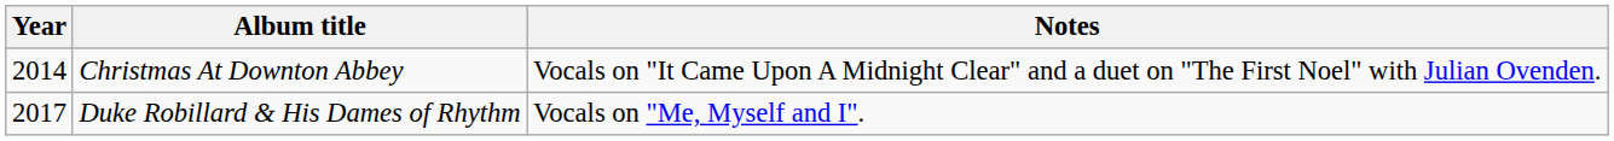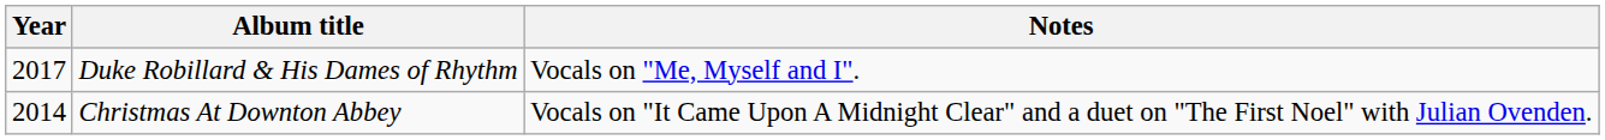 <table class=wikitable>
 <tr>
 <th>Year</th>
 <th>Album title</th>
 <th>Notes</th>
 </tr>
 <tr>
+<td>2017</td>
+<td><em>Duke Robillard & His Dames of Rhythm</em></td>
+<td>Vocals on <a href='#'>"Me, Myself and I"</a>.</td>
+</tr>
+<tr>
 <td>2014</td>
 <td><em>Christmas At Downton Abbey</em></td>
 <td>Vocals on "It Came Upon A Midnight Clear" and a duet on "The First Noel" with <a href='#'>Julian Ovenden</a>.</td>
 </tr>
-<tr>
-<td>2017</td>
-<td><em>Duke Robillard & His Dames of Rhythm</em></td>
-<td>Vocals on <a href='#'>"Me, Myself and I"</a>.</td>
-</tr>
 </table>
